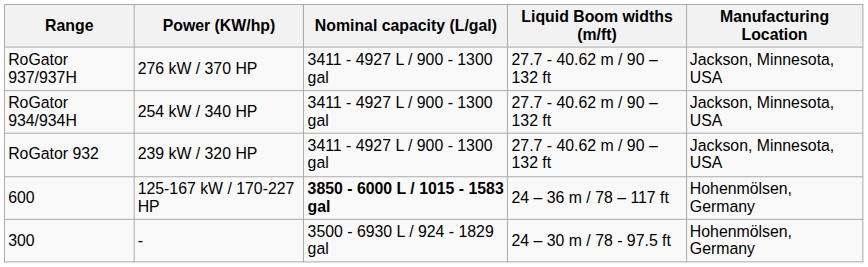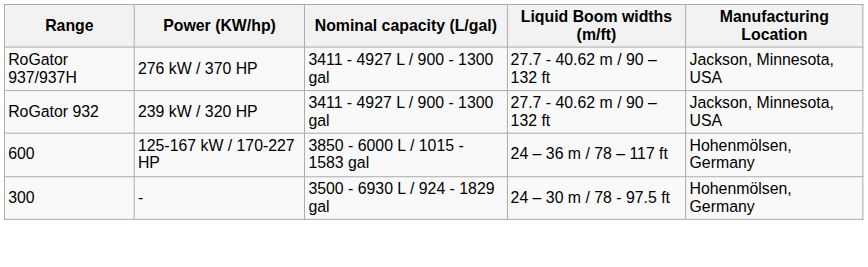 <table class="wikitable sortable">
 <tr>
 <th>Range</th>
 <th>Power (KW/hp)</th>
 <th>Nominal capacity (L/gal)</th>
 <th>Liquid Boom widths (m/ft)</th>
 <th>Manufacturing Location</th>
 </tr>
 <tr>
 <td>RoGator 937/937H</td>
 <td>276 kW / 370 HP</td>
 <td>3411 - 4927 L / 900 - 1300 gal</td>
 <td>27.7 - 40.62 m / 90 –132 ft</td>
 <td>Jackson, Minnesota, USA</td>
 </tr>
 <tr>
-<td>RoGator 934/934H</td>
-<td>254 kW / 340 HP</td>
-<td>3411 - 4927 L / 900 - 1300 gal</td>
-<td>27.7 - 40.62 m / 90 –132 ft</td>
-<td>Jackson, Minnesota, USA</td>
-</tr>
-<tr>
 <td>RoGator 932</td>
 <td>239 kW / 320 HP</td>
 <td>3411 - 4927 L / 900 - 1300 gal</td>
 <td>27.7 - 40.62 m / 90 –132 ft</td>
 <td>Jackson, Minnesota, USA</td>
 </tr>
 <tr>
 <td>600</td>
 <td>125-167 kW / 170-227 HP</td>
-<td><strong>3850 - 6000 L / 1015 - 1583 gal</strong></td>
+<td>3850 - 6000 L / 1015 - 1583 gal</td>
 <td>24 – 36 m / 78 – 117 ft</td>
 <td>Hohenmölsen, Germany</td>
 </tr>
 <tr>
 <td>300</td>
 <td>-</td>
 <td>3500 - 6930 L / 924 - 1829 gal</td>
 <td>24 – 30 m / 78 - 97.5 ft</td>
 <td>Hohenmölsen, Germany</td>
 </tr>
 </table>
